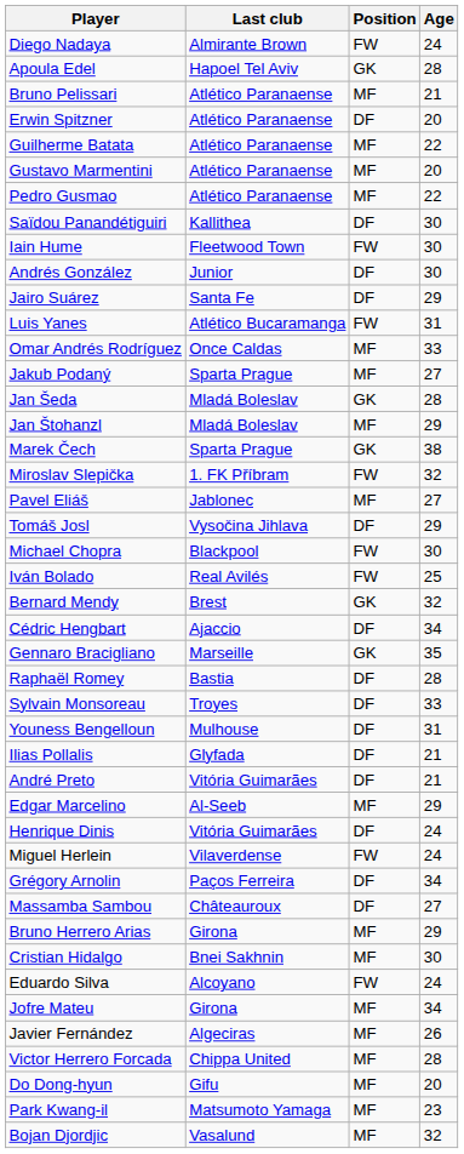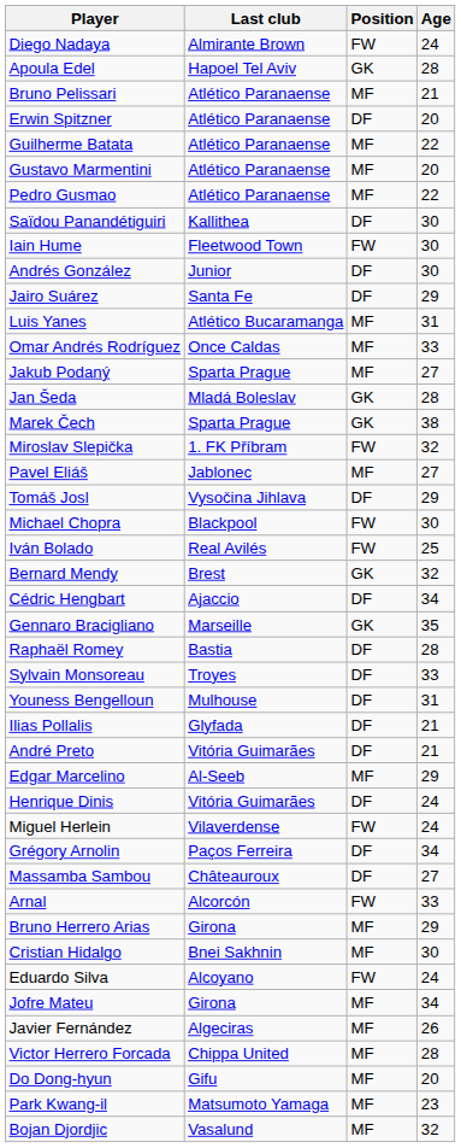 <table class="wikitable sortable" style="text-align:left; font-size:95%">
 <tr>
 <th>Player</th>
 <th>Last club</th>
 <th>Position</th>
 <th>Age</th>
 </tr>
 <tr>
 <td> <a href='#'>Diego Nadaya</a></td>
 <td> <a href='#'>Almirante Brown</a></td>
 <td>FW</td>
 <td>24</td>
 </tr>
 <tr>
 <td> <a href='#'>Apoula Edel</a></td>
 <td> <a href='#'>Hapoel Tel Aviv</a></td>
 <td>GK</td>
 <td>28</td>
 </tr>
 <tr>
 <td> <a href='#'>Bruno Pelissari</a></td>
 <td> <a href='#'>Atlético Paranaense</a></td>
 <td>MF</td>
 <td>21</td>
 </tr>
 <tr>
 <td> <a href='#'>Erwin Spitzner</a></td>
 <td> <a href='#'>Atlético Paranaense</a></td>
 <td>DF</td>
 <td>20</td>
 </tr>
 <tr>
 <td> <a href='#'>Guilherme Batata</a></td>
 <td> <a href='#'>Atlético Paranaense</a></td>
 <td>MF</td>
 <td>22</td>
 </tr>
 <tr>
 <td> <a href='#'>Gustavo Marmentini</a></td>
 <td> <a href='#'>Atlético Paranaense</a></td>
 <td>MF</td>
 <td>20</td>
 </tr>
 <tr>
 <td> <a href='#'>Pedro Gusmao</a></td>
 <td> <a href='#'>Atlético Paranaense</a></td>
 <td>MF</td>
 <td>22</td>
 </tr>
 <tr>
 <td> <a href='#'>Saïdou Panandétiguiri</a></td>
 <td> <a href='#'>Kallithea</a></td>
 <td>DF</td>
 <td>30</td>
 </tr>
 <tr>
 <td> <a href='#'>Iain Hume</a></td>
 <td> <a href='#'>Fleetwood Town</a></td>
 <td>FW</td>
 <td>30</td>
 </tr>
 <tr>
 <td> <a href='#'>Andrés González</a></td>
 <td> <a href='#'>Junior</a></td>
 <td>DF</td>
 <td>30</td>
 </tr>
 <tr>
 <td> <a href='#'>Jairo Suárez</a></td>
 <td> <a href='#'>Santa Fe</a></td>
 <td>DF</td>
 <td>29</td>
 </tr>
 <tr>
 <td> <a href='#'>Luis Yanes</a></td>
 <td> <a href='#'>Atlético Bucaramanga</a></td>
-<td>FW</td>
+<td>MF</td>
 <td>31</td>
 </tr>
 <tr>
 <td> <a href='#'>Omar Andrés Rodríguez</a></td>
 <td> <a href='#'>Once Caldas</a></td>
 <td>MF</td>
 <td>33</td>
 </tr>
 <tr>
 <td> <a href='#'>Jakub Podaný</a></td>
 <td> <a href='#'>Sparta Prague</a></td>
 <td>MF</td>
 <td>27</td>
 </tr>
 <tr>
 <td> <a href='#'>Jan Šeda</a></td>
 <td> <a href='#'>Mladá Boleslav</a></td>
 <td>GK</td>
 <td>28</td>
-</tr>
-<tr>
-<td> <a href='#'>Jan Štohanzl</a></td>
-<td> <a href='#'>Mladá Boleslav</a></td>
-<td>MF</td>
-<td>29</td>
 </tr>
 <tr>
 <td> <a href='#'>Marek Čech</a></td>
 <td> <a href='#'>Sparta Prague</a></td>
 <td>GK</td>
 <td>38</td>
 </tr>
 <tr>
 <td> <a href='#'>Miroslav Slepička</a></td>
 <td> <a href='#'>1. FK Příbram</a></td>
 <td>FW</td>
 <td>32</td>
 </tr>
 <tr>
 <td> <a href='#'>Pavel Eliáš</a></td>
 <td> <a href='#'>Jablonec</a></td>
 <td>MF</td>
 <td>27</td>
 </tr>
 <tr>
 <td> <a href='#'>Tomáš Josl</a></td>
 <td> <a href='#'>Vysočina Jihlava</a></td>
 <td>DF</td>
 <td>29</td>
 </tr>
 <tr>
 <td> <a href='#'>Michael Chopra</a></td>
 <td> <a href='#'>Blackpool</a></td>
 <td>FW</td>
 <td>30</td>
 </tr>
 <tr>
 <td> <a href='#'>Iván Bolado</a></td>
 <td> <a href='#'>Real Avilés</a></td>
 <td>FW</td>
 <td>25</td>
 </tr>
 <tr>
 <td> <a href='#'>Bernard Mendy</a></td>
 <td> <a href='#'>Brest</a></td>
 <td>GK</td>
 <td>32</td>
 </tr>
 <tr>
 <td> <a href='#'>Cédric Hengbart</a></td>
 <td> <a href='#'>Ajaccio</a></td>
 <td>DF</td>
 <td>34</td>
 </tr>
 <tr>
 <td> <a href='#'>Gennaro Bracigliano</a></td>
 <td> <a href='#'>Marseille</a></td>
 <td>GK</td>
 <td>35</td>
 </tr>
 <tr>
 <td> <a href='#'>Raphaël Romey</a></td>
 <td> <a href='#'>Bastia</a></td>
 <td>DF</td>
 <td>28</td>
 </tr>
 <tr>
 <td> <a href='#'>Sylvain Monsoreau</a></td>
 <td> <a href='#'>Troyes</a></td>
 <td>DF</td>
 <td>33</td>
 </tr>
 <tr>
 <td> <a href='#'>Youness Bengelloun</a></td>
 <td> <a href='#'>Mulhouse</a></td>
 <td>DF</td>
 <td>31</td>
 </tr>
 <tr>
 <td> <a href='#'>Ilias Pollalis</a></td>
 <td> <a href='#'>Glyfada</a></td>
 <td>DF</td>
 <td>21</td>
 </tr>
 <tr>
 <td> <a href='#'>André Preto</a></td>
 <td> <a href='#'>Vitória Guimarães</a></td>
 <td>DF</td>
 <td>21</td>
 </tr>
 <tr>
 <td> <a href='#'>Edgar Marcelino</a></td>
 <td> <a href='#'>Al-Seeb</a></td>
 <td>MF</td>
 <td>29</td>
 </tr>
 <tr>
 <td> <a href='#'>Henrique Dinis</a></td>
 <td> <a href='#'>Vitória Guimarães</a></td>
 <td>DF</td>
 <td>24</td>
 </tr>
 <tr>
 <td> Miguel Herlein</td>
 <td> <a href='#'>Vilaverdense</a></td>
 <td>FW</td>
 <td>24</td>
 </tr>
 <tr>
 <td> <a href='#'>Grégory Arnolin</a></td>
 <td> <a href='#'>Paços Ferreira</a></td>
 <td>DF</td>
 <td>34</td>
 </tr>
 <tr>
 <td> <a href='#'>Massamba Sambou</a></td>
 <td> <a href='#'>Châteauroux</a></td>
 <td>DF</td>
 <td>27</td>
 </tr>
 <tr>
+<td> <a href='#'>Arnal</a></td>
+<td> <a href='#'>Alcorcón</a></td>
+<td>FW</td>
+<td>33</td>
+</tr>
+<tr>
 <td> <a href='#'>Bruno Herrero Arias</a></td>
 <td> <a href='#'>Girona</a></td>
 <td>MF</td>
 <td>29</td>
 </tr>
 <tr>
 <td> <a href='#'>Cristian Hidalgo</a></td>
 <td> <a href='#'>Bnei Sakhnin</a></td>
 <td>MF</td>
 <td>30</td>
 </tr>
 <tr>
 <td> Eduardo Silva</td>
 <td> <a href='#'>Alcoyano</a></td>
 <td>FW</td>
 <td>24</td>
 </tr>
 <tr>
 <td> <a href='#'>Jofre Mateu</a></td>
 <td> <a href='#'>Girona</a></td>
 <td>MF</td>
 <td>34</td>
 </tr>
 <tr>
 <td> Javier Fernández</td>
 <td> <a href='#'>Algeciras</a></td>
 <td>MF</td>
 <td>26</td>
 </tr>
 <tr>
 <td> <a href='#'>Victor Herrero Forcada</a></td>
 <td> <a href='#'>Chippa United</a></td>
 <td>MF</td>
 <td>28</td>
 </tr>
 <tr>
 <td> <a href='#'>Do Dong-hyun</a></td>
 <td> <a href='#'>Gifu</a></td>
 <td>MF</td>
 <td>20</td>
 </tr>
 <tr>
 <td> <a href='#'>Park Kwang-il</a></td>
 <td> <a href='#'>Matsumoto Yamaga</a></td>
 <td>MF</td>
 <td>23</td>
 </tr>
 <tr>
 <td> <a href='#'>Bojan Djordjic</a></td>
 <td> <a href='#'>Vasalund</a></td>
 <td>MF</td>
 <td>32</td>
 </tr>
 </table>
